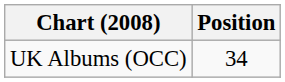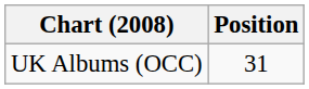 <table class="wikitable">
 <tr>
 <th>Chart (2008)</th>
 <th>Position</th>
 </tr>
 <tr>
 <td>UK Albums (OCC)</td>
-<td align="center">34</td>
+<td align="center">31</td>
 </tr>
 </table>
